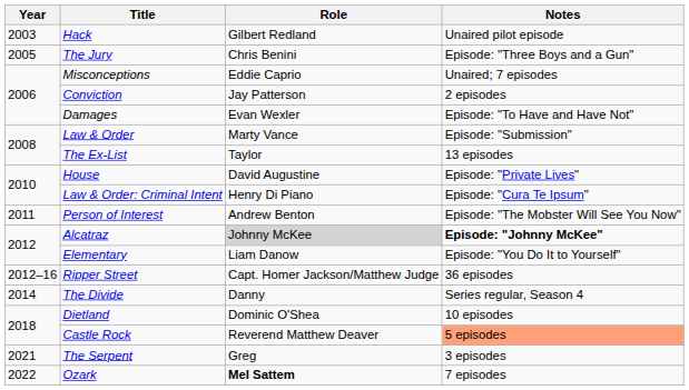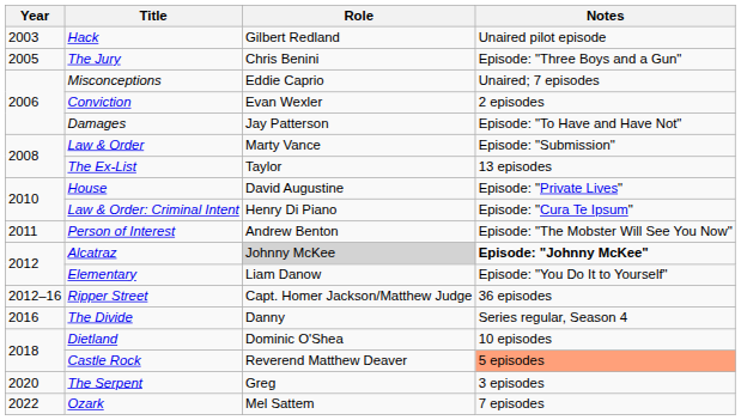 <table class="wikitable sortable">
 <tr>
 <th>Year</th>
 <th>Title</th>
 <th>Role</th>
 <th>Notes</th>
 </tr>
 <tr>
 <td>2003</td>
 <td><em><a href='#'>Hack</a></em></td>
 <td>Gilbert Redland</td>
 <td>Unaired pilot episode</td>
 </tr>
 <tr>
 <td>2005</td>
 <td><em><a href='#'>The Jury</a></em></td>
 <td>Chris Benini</td>
 <td>Episode: "Three Boys and a Gun"</td>
 </tr>
 <tr>
 <td rowspan="3">2006</td>
 <td><em>Misconceptions</em></td>
 <td>Eddie Caprio</td>
 <td>Unaired; 7 episodes</td>
 </tr>
 <tr>
 <td><em><a href='#'>Conviction</a></em></td>
-<td>Jay Patterson</td>
+<td>Evan Wexler</td>
 <td>2 episodes</td>
 </tr>
 <tr>
 <td><em>Damages</em></td>
-<td>Evan Wexler</td>
+<td>Jay Patterson</td>
 <td>Episode: "To Have and Have Not"</td>
 </tr>
 <tr>
 <td rowspan="2">2008</td>
 <td><em><a href='#'>Law & Order</a></em></td>
 <td>Marty Vance</td>
 <td>Episode: "Submission"</td>
 </tr>
 <tr>
 <td><em><a href='#'>The Ex-List</a></em></td>
 <td>Taylor</td>
 <td>13 episodes</td>
 </tr>
 <tr>
 <td rowspan="2">2010</td>
 <td><em><a href='#'>House</a></em></td>
 <td>David Augustine</td>
 <td>Episode: "<a href='#'>Private Lives</a>"</td>
 </tr>
 <tr>
 <td><em><a href='#'>Law & Order: Criminal Intent</a></em></td>
 <td>Henry Di Piano</td>
 <td>Episode: "<a href='#'>Cura Te Ipsum</a>"</td>
 </tr>
 <tr>
 <td>2011</td>
 <td><em><a href='#'>Person of Interest</a></em></td>
 <td>Andrew Benton</td>
 <td>Episode: "The Mobster Will See You Now"</td>
 </tr>
 <tr>
 <td rowspan="2">2012</td>
 <td><em><a href='#'>Alcatraz</a></em></td>
 <td style="background: lightgrey;">Johnny McKee</td>
 <td><strong>Episode: "Johnny McKee"</strong></td>
 </tr>
 <tr>
 <td><em><a href='#'>Elementary</a></em></td>
 <td>Liam Danow</td>
 <td>Episode: "You Do It to Yourself"</td>
 </tr>
 <tr>
 <td>2012–16</td>
 <td><em><a href='#'>Ripper Street</a></em></td>
 <td>Capt. Homer Jackson/Matthew Judge</td>
 <td>36 episodes</td>
 </tr>
 <tr>
-<td>2014</td>
+<td>2016</td>
 <td><em><a href='#'>The Divide</a></em></td>
 <td>Danny</td>
 <td>Series regular, Season 4</td>
 </tr>
 <tr>
 <td rowspan="2">2018</td>
 <td><em><a href='#'>Dietland</a></em></td>
 <td>Dominic O'Shea</td>
 <td>10 episodes</td>
 </tr>
 <tr>
 <td><em><a href='#'>Castle Rock</a></em></td>
 <td>Reverend Matthew Deaver</td>
 <td style="background: lightsalmon;">5 episodes</td>
 </tr>
 <tr>
-<td>2021</td>
+<td>2020</td>
 <td><em><a href='#'>The Serpent</a></em></td>
 <td>Greg</td>
 <td>3 episodes</td>
 </tr>
 <tr>
 <td>2022</td>
 <td><em><a href='#'>Ozark</a></em></td>
-<td><strong>Mel Sattem</strong></td>
+<td>Mel Sattem</td>
 <td>7 episodes</td>
 </tr>
 </table>
